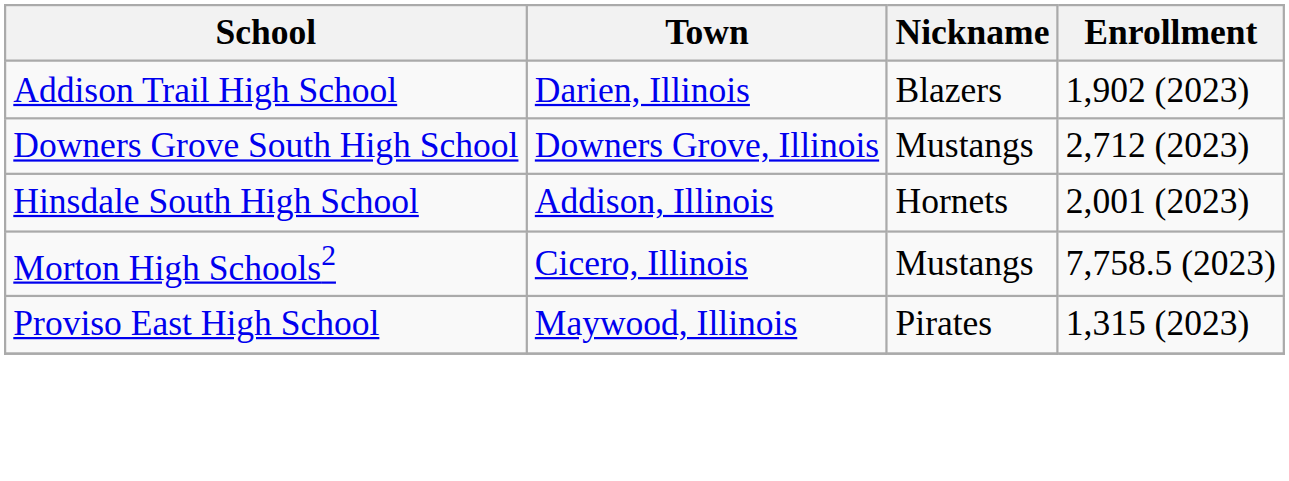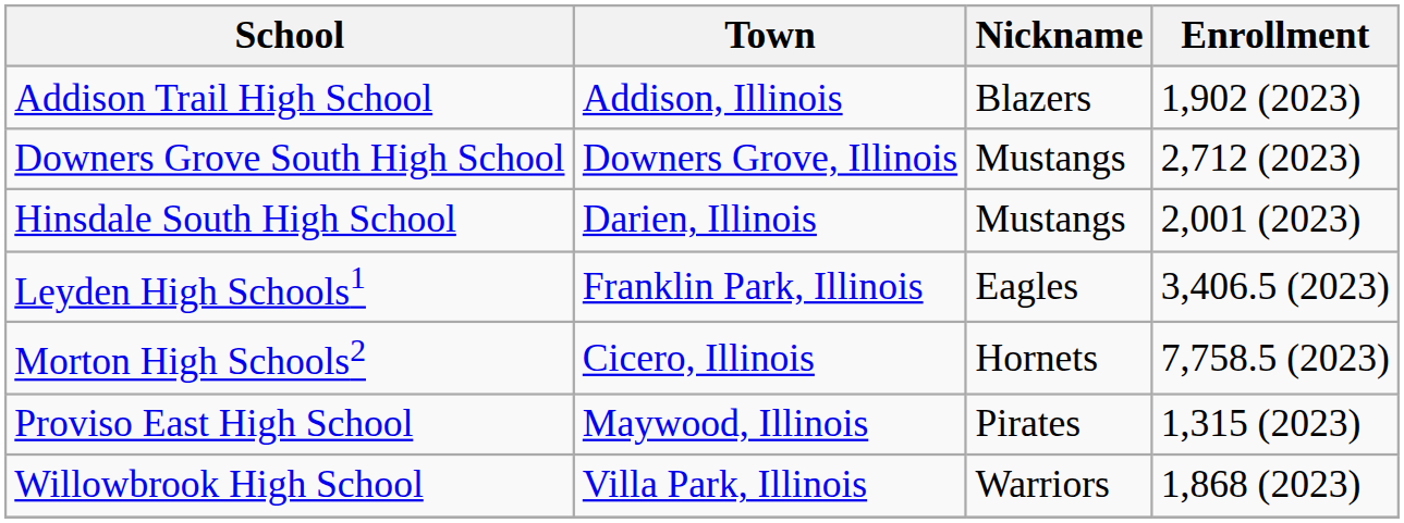 <table class="wikitable">
 <tr>
 <th>School</th>
 <th>Town</th>
 <th>Nickname</th>
 <th>Enrollment</th>
 </tr>
 <tr>
 <td><a href='#'>Addison Trail High School</a></td>
-<td><a href='#'>Darien, Illinois</a></td>
+<td><a href='#'>Addison, Illinois</a></td>
 <td>Blazers</td>
 <td>1,902 (2023)</td>
 </tr>
 <tr>
 <td><a href='#'>Downers Grove South High School</a></td>
 <td><a href='#'>Downers Grove, Illinois</a></td>
 <td>Mustangs</td>
 <td>2,712 (2023)</td>
 </tr>
 <tr>
 <td><a href='#'>Hinsdale South High School</a></td>
-<td><a href='#'>Addison, Illinois</a></td>
-<td>Hornets</td>
+<td><a href='#'>Darien, Illinois</a></td>
+<td>Mustangs</td>
 <td>2,001 (2023)</td>
+</tr>
+<tr>
+<td><a href='#'>Leyden High Schools</a><a href='#'><sup>1</sup></a></td>
+<td><a href='#'>Franklin Park, Illinois</a></td>
+<td>Eagles</td>
+<td>3,406.5 (2023)</td>
 </tr>
 <tr>
 <td><a href='#'>Morton High Schools</a><a href='#'><sup>2</sup></a></td>
 <td><a href='#'>Cicero, Illinois</a></td>
-<td>Mustangs</td>
+<td>Hornets</td>
 <td>7,758.5 (2023)</td>
 </tr>
 <tr>
 <td><a href='#'>Proviso East High School</a></td>
 <td><a href='#'>Maywood, Illinois</a></td>
 <td>Pirates</td>
 <td>1,315 (2023)</td>
 </tr>
 <tr>
+<td><a href='#'>Willowbrook High School</a></td>
+<td><a href='#'>Villa Park, Illinois</a></td>
+<td>Warriors</td>
+<td>1,868 (2023)</td>
+</tr>
+<tr>
 </tr>
 </table>
